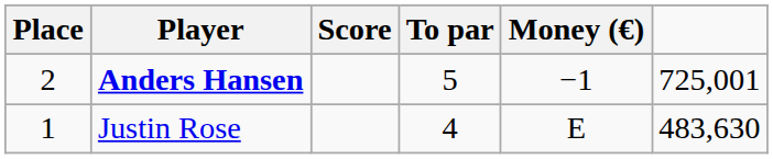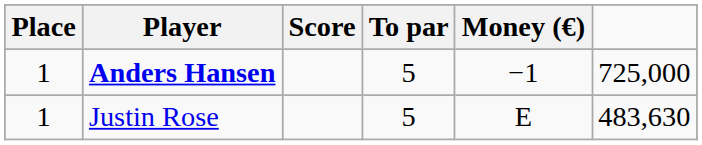 <table class="wikitable">
 <tr>
 <th>Place</th>
 <th>Player</th>
 <th>Score</th>
 <th>To par</th>
 <th>Money (€)</th>
 </tr>
 <tr>
-<td align=center>2</td>
+<td align=center>1</td>
 <td><strong><a href='#'>Anders Hansen</a></strong></td>
 <td></td>
 <td style="text-align:center;">5</td>
 <td align=center>−1</td>
-<td style="text-align:center;">725,001</td>
+<td style="text-align:center;">725,000</td>
 </tr>
 <tr>
 <td align=center>1</td>
 <td><a href='#'>Justin Rose</a></td>
 <td></td>
-<td style="text-align:center;">4</td>
+<td style="text-align:center;">5</td>
 <td align=center>E</td>
 <td style="text-align:center;">483,630</td>
 </tr>
 </table>
